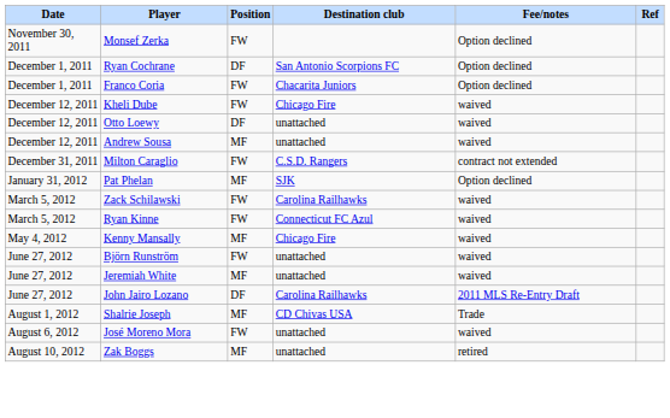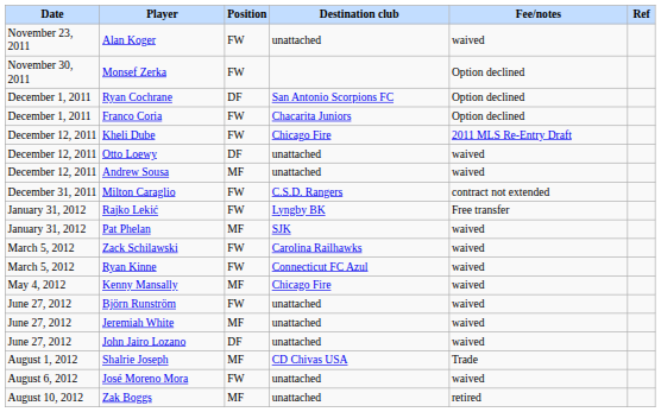 <table class="wikitable" style="text-align:left; font-size:95%;">
 <tr>
 <th style="background:#c2ddff; width:125px;">Date</th>
 <th style="background:#c2ddff; width:170px;">Player</th>
 <th style="background:#c2ddff; width:50px;">Position</th>
 <th style="background:#c2ddff; width:250px;">Destination club</th>
 <th style="background:#c2ddff; width:250px;">Fee/notes</th>
 <th style="background:#c2ddff; width:30px;">Ref</th>
+</tr>
+<tr>
+<td>November 23, 2011</td>
+<td> <a href='#'>Alan Koger</a></td>
+<td>FW</td>
+<td>unattached</td>
+<td>waived</td>
+<td></td>
 </tr>
 <tr>
 <td>November 30, 2011</td>
 <td> <a href='#'>Monsef Zerka</a></td>
 <td>FW</td>
 <td></td>
 <td>Option declined</td>
 <td></td>
 </tr>
 <tr>
 <td>December 1, 2011</td>
 <td> <a href='#'>Ryan Cochrane</a></td>
 <td>DF</td>
 <td><a href='#'>San Antonio Scorpions FC</a></td>
 <td>Option declined</td>
 <td></td>
 </tr>
 <tr>
 <td>December 1, 2011</td>
 <td> <a href='#'>Franco Coria</a></td>
 <td>FW</td>
 <td> <a href='#'>Chacarita Juniors</a></td>
 <td>Option declined</td>
 <td></td>
 </tr>
 <tr>
 <td>December 12, 2011</td>
 <td> <a href='#'>Kheli Dube</a></td>
 <td>FW</td>
 <td><a href='#'>Chicago Fire</a></td>
-<td>waived</td>
+<td><a href='#'>2011 MLS Re-Entry Draft</a></td>
 <td></td>
 </tr>
 <tr>
 <td>December 12, 2011</td>
 <td> <a href='#'>Otto Loewy</a></td>
 <td>DF</td>
 <td>unattached</td>
 <td>waived</td>
 <td></td>
 </tr>
 <tr>
 <td>December 12, 2011</td>
 <td> <a href='#'>Andrew Sousa</a></td>
 <td>MF</td>
 <td>unattached</td>
 <td>waived</td>
 <td></td>
 </tr>
 <tr>
 <td>December 31, 2011</td>
 <td> <a href='#'>Milton Caraglio</a></td>
 <td>FW</td>
 <td> <a href='#'>C.S.D. Rangers</a></td>
 <td>contract not extended</td>
 <td></td>
 </tr>
 <tr>
 <td>January 31, 2012</td>
+<td> <a href='#'>Rajko Lekić</a></td>
+<td>FW</td>
+<td> <a href='#'>Lyngby BK</a></td>
+<td>Free transfer</td>
+<td></td>
+</tr>
+<tr>
+<td>January 31, 2012</td>
 <td> <a href='#'>Pat Phelan</a></td>
 <td>MF</td>
 <td> <a href='#'>SJK</a></td>
-<td>Option declined</td>
+<td>waived</td>
 <td></td>
 </tr>
 <tr>
 <td>March 5, 2012</td>
 <td> <a href='#'>Zack Schilawski</a></td>
 <td>FW</td>
 <td><a href='#'>Carolina Railhawks</a></td>
 <td>waived</td>
 <td></td>
 </tr>
 <tr>
 <td>March 5, 2012</td>
 <td> <a href='#'>Ryan Kinne</a></td>
 <td>FW</td>
 <td><a href='#'>Connecticut FC Azul</a></td>
 <td>waived</td>
 <td></td>
 </tr>
 <tr>
 <td>May 4, 2012</td>
 <td> <a href='#'>Kenny Mansally</a></td>
 <td>MF</td>
 <td><a href='#'>Chicago Fire</a></td>
 <td>waived</td>
 <td></td>
 </tr>
 <tr>
 <td>June 27, 2012</td>
 <td> <a href='#'>Björn Runström</a></td>
 <td>FW</td>
 <td>unattached</td>
 <td>waived</td>
 <td></td>
 </tr>
 <tr>
 <td>June 27, 2012</td>
 <td> <a href='#'>Jeremiah White</a></td>
 <td>MF</td>
 <td>unattached</td>
 <td>waived</td>
 <td></td>
 </tr>
 <tr>
 <td>June 27, 2012</td>
 <td> <a href='#'>John Jairo Lozano</a></td>
 <td>DF</td>
-<td><a href='#'>Carolina Railhawks</a></td>
-<td><a href='#'>2011 MLS Re-Entry Draft</a></td>
+<td>unattached</td>
+<td>waived</td>
 <td></td>
 </tr>
 <tr>
 <td>August 1, 2012</td>
 <td> <a href='#'>Shalrie Joseph</a></td>
 <td>MF</td>
 <td><a href='#'>CD Chivas USA</a></td>
 <td>Trade</td>
 <td></td>
 </tr>
 <tr>
 <td>August 6, 2012</td>
 <td> <a href='#'>José Moreno Mora</a></td>
 <td>FW</td>
 <td>unattached</td>
 <td>waived</td>
 <td></td>
 </tr>
 <tr>
 <td>August 10, 2012</td>
 <td> <a href='#'>Zak Boggs</a></td>
 <td>MF</td>
 <td>unattached</td>
 <td>retired</td>
 <td></td>
 </tr>
 </table>
